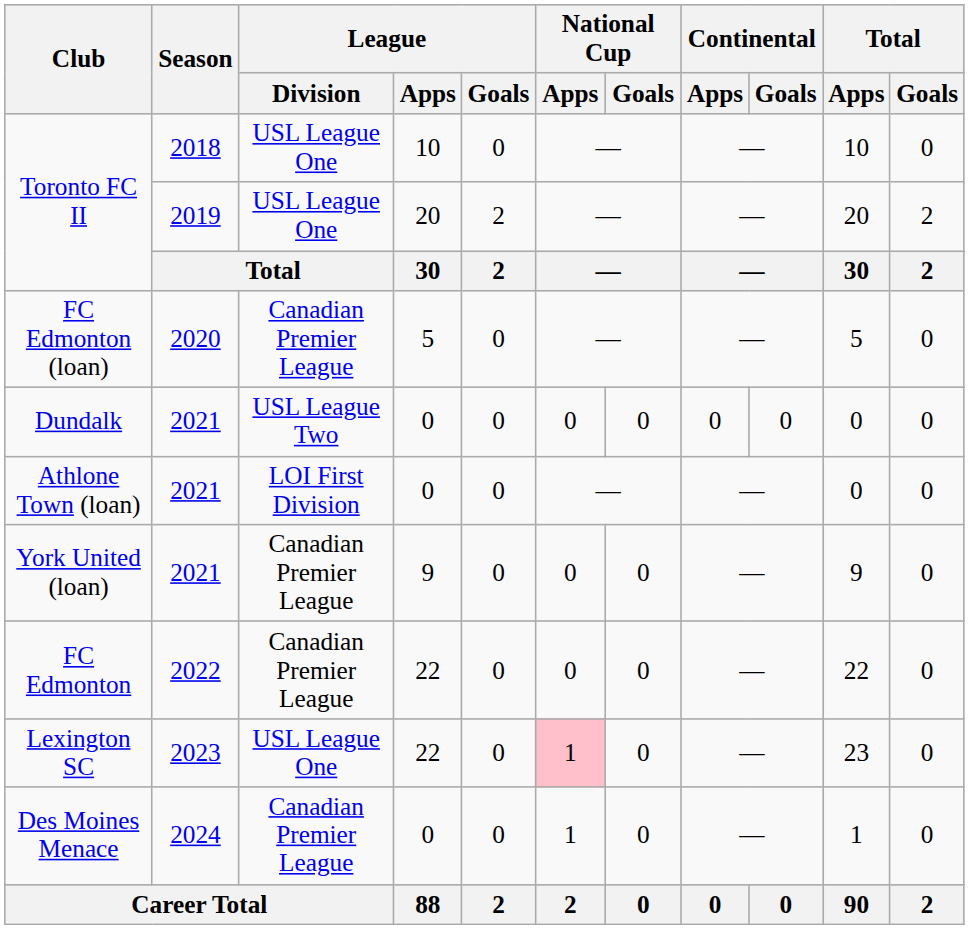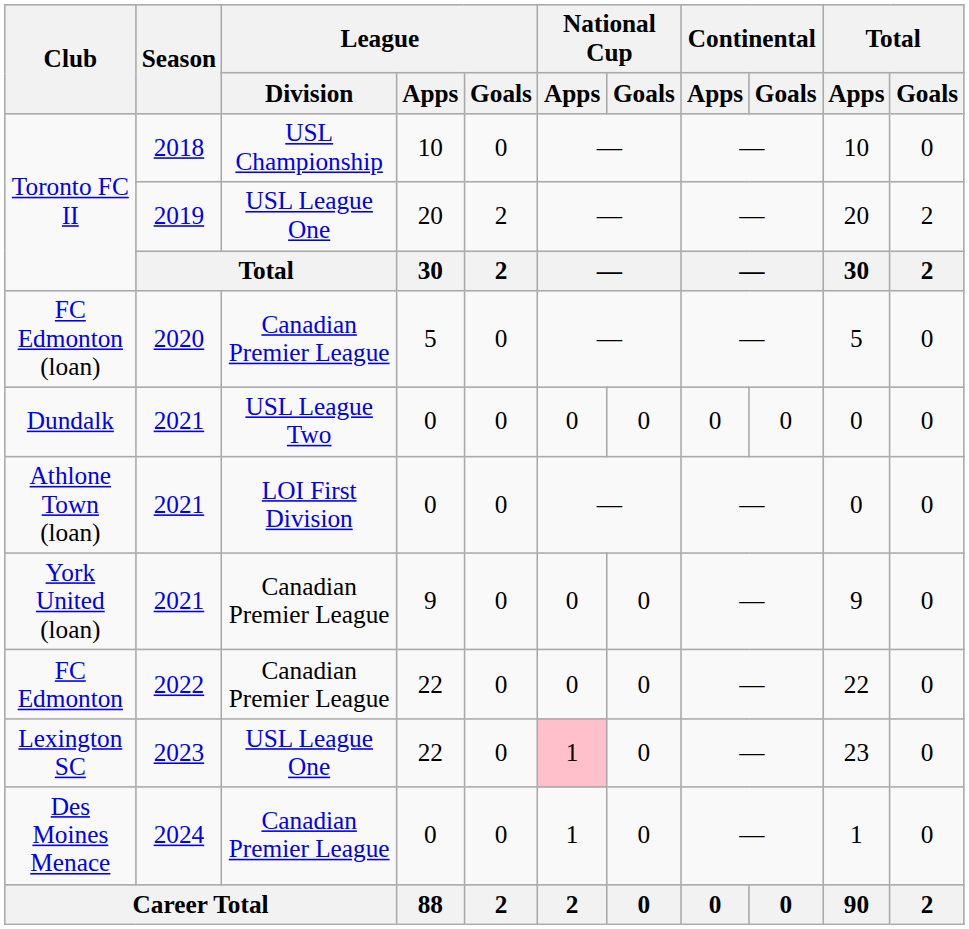 <table class="wikitable" Style="text-align: center">
 <tr>
 <th rowspan="2">Club</th>
 <th rowspan="2">Season</th>
 <th colspan="3">League</th>
 <th colspan="2">National Cup</th>
 <th colspan="2">Continental</th>
 <th colspan="2">Total</th>
 </tr>
 <tr>
 <th>Division</th>
 <th>Apps</th>
 <th>Goals</th>
 <th>Apps</th>
 <th>Goals</th>
 <th>Apps</th>
 <th>Goals</th>
 <th>Apps</th>
 <th>Goals</th>
 </tr>
 <tr>
 <td rowspan="3"><a href='#'>Toronto FC II</a></td>
 <td><a href='#'>2018</a></td>
-<td><a href='#'>USL League One</a></td>
+<td><a href='#'>USL Championship</a></td>
 <td>10</td>
 <td>0</td>
 <td colspan="2">—</td>
 <td colspan="2">—</td>
 <td>10</td>
 <td>0</td>
 </tr>
 <tr>
 <td><a href='#'>2019</a></td>
 <td><a href='#'>USL League One</a></td>
 <td>20</td>
 <td>2</td>
 <td colspan="2">—</td>
 <td colspan="2">—</td>
 <td>20</td>
 <td>2</td>
 </tr>
 <tr>
 <th colspan="2">Total</th>
 <th>30</th>
 <th>2</th>
 <th colspan="2">—</th>
 <th colspan="2">—</th>
 <th>30</th>
 <th>2</th>
 </tr>
 <tr>
 <td><a href='#'>FC Edmonton</a> (loan)</td>
 <td><a href='#'>2020</a></td>
 <td><a href='#'>Canadian Premier League</a></td>
 <td>5</td>
 <td>0</td>
 <td colspan="2">—</td>
 <td colspan="2">—</td>
 <td>5</td>
 <td>0</td>
 </tr>
 <tr>
 <td><a href='#'>Dundalk</a></td>
 <td><a href='#'>2021</a></td>
 <td><a href='#'>USL League Two</a></td>
 <td>0</td>
 <td>0</td>
 <td>0</td>
 <td>0</td>
 <td>0</td>
 <td>0</td>
 <td>0</td>
 <td>0</td>
 </tr>
 <tr>
 <td><a href='#'>Athlone Town</a> (loan)</td>
 <td><a href='#'>2021</a></td>
 <td><a href='#'>LOI First Division</a></td>
 <td>0</td>
 <td>0</td>
 <td colspan="2">—</td>
 <td colspan="2">—</td>
 <td>0</td>
 <td>0</td>
 </tr>
 <tr>
 <td><a href='#'>York United</a> (loan)</td>
 <td><a href='#'>2021</a></td>
 <td>Canadian Premier League</td>
 <td>9</td>
 <td>0</td>
 <td>0</td>
 <td>0</td>
 <td colspan="2">—</td>
 <td>9</td>
 <td>0</td>
 </tr>
 <tr>
 <td><a href='#'>FC Edmonton</a></td>
 <td><a href='#'>2022</a></td>
 <td>Canadian Premier League</td>
 <td>22</td>
 <td>0</td>
 <td>0</td>
 <td>0</td>
 <td colspan="2">—</td>
 <td>22</td>
 <td>0</td>
 </tr>
 <tr>
 <td><a href='#'>Lexington SC</a></td>
 <td><a href='#'>2023</a></td>
 <td><a href='#'>USL League One</a></td>
 <td>22</td>
 <td>0</td>
 <td style="background: pink;">1</td>
 <td>0</td>
 <td colspan="2">—</td>
 <td>23</td>
 <td>0</td>
 </tr>
 <tr>
 <td><a href='#'>Des Moines Menace</a></td>
 <td><a href='#'>2024</a></td>
 <td><a href='#'>Canadian Premier League</a></td>
 <td>0</td>
 <td>0</td>
 <td>1</td>
 <td>0</td>
 <td colspan="2">—</td>
 <td>1</td>
 <td>0</td>
 </tr>
 <tr>
 <th colspan="3">Career Total</th>
 <th>88</th>
 <th>2</th>
 <th>2</th>
 <th>0</th>
 <th>0</th>
 <th>0</th>
 <th>90</th>
 <th>2</th>
 </tr>
 </table>
